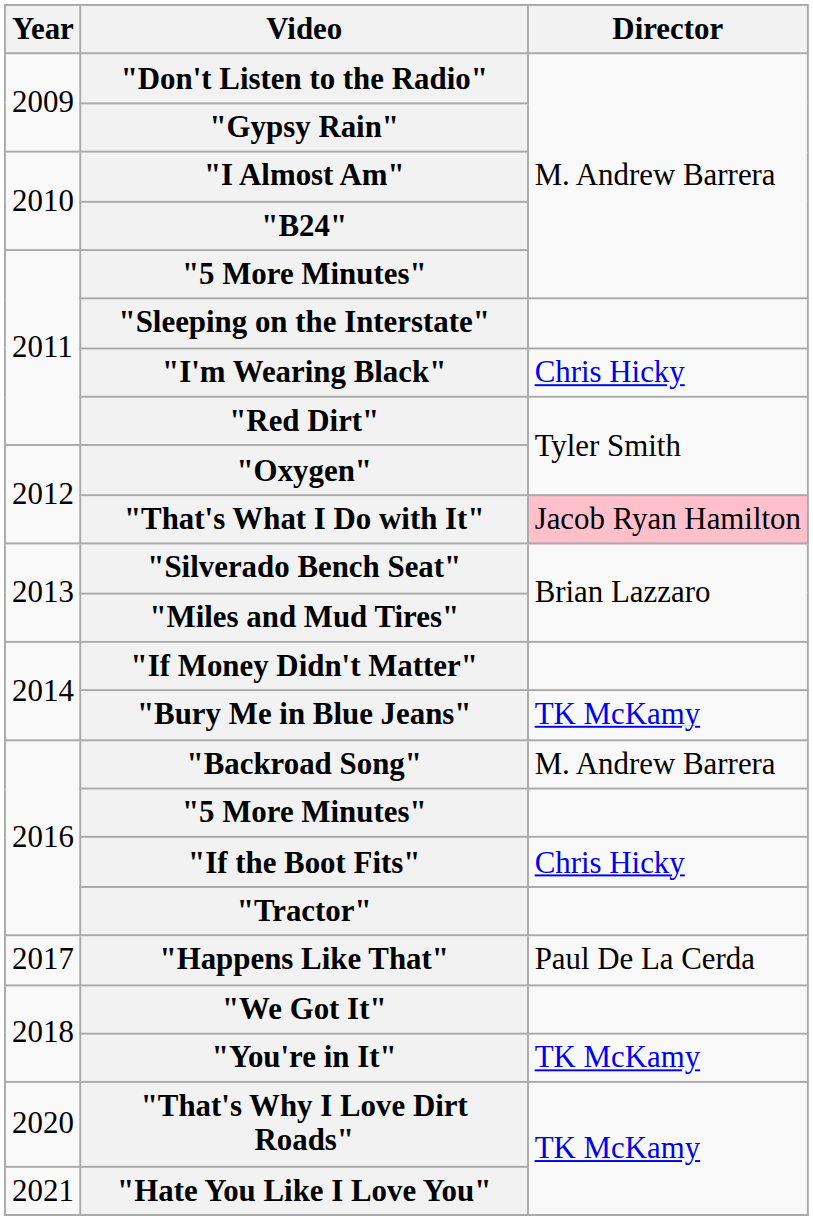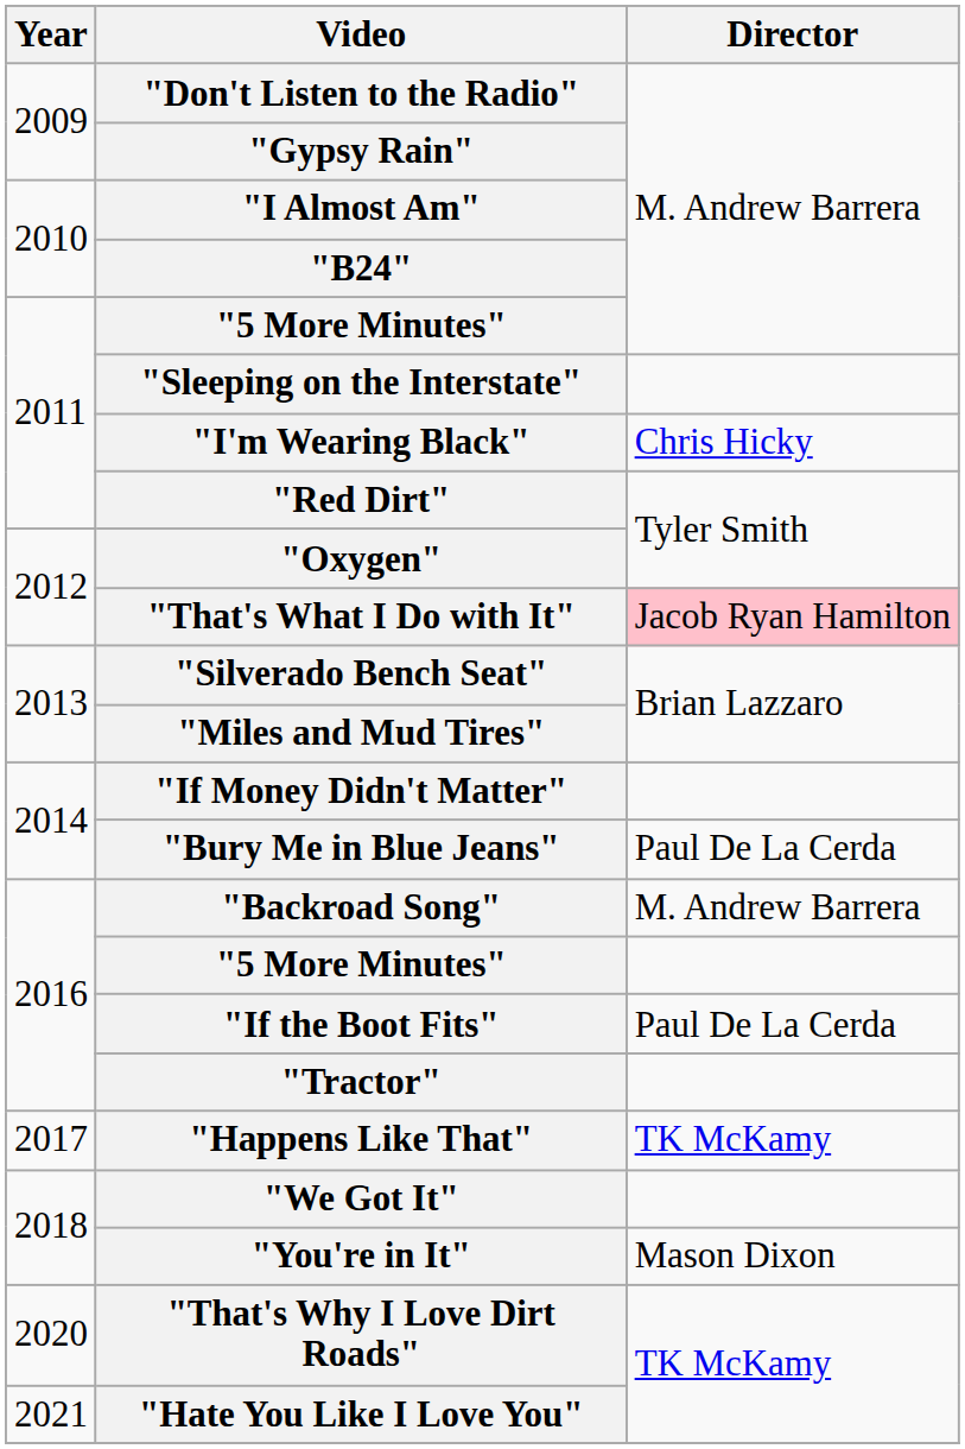 <table class="wikitable plainrowheaders">
 <tr>
 <th>Year</th>
 <th style="width:14em;">Video</th>
 <th>Director</th>
 </tr>
 <tr>
 <td rowspan="2">2009</td>
 <th scope="row">"Don't Listen to the Radio"</th>
 <td rowspan="5">M. Andrew Barrera</td>
 </tr>
 <tr>
 <th scope="row">"Gypsy Rain"</th>
 </tr>
 <tr>
 <td rowspan="2">2010</td>
 <th scope="row">"I Almost Am"</th>
 </tr>
 <tr>
 <th scope="row">"B24"</th>
 </tr>
 <tr>
 <td rowspan="4">2011</td>
 <th scope="row">"5 More Minutes"</th>
 </tr>
 <tr>
 <th scope="row">"Sleeping on the Interstate"</th>
 <td></td>
 </tr>
 <tr>
 <th scope="row">"I'm Wearing Black"</th>
 <td><a href='#'>Chris Hicky</a></td>
 </tr>
 <tr>
 <th scope="row">"Red Dirt"</th>
 <td rowspan="2">Tyler Smith</td>
 </tr>
 <tr>
 <td rowspan="2">2012</td>
 <th scope="row">"Oxygen"</th>
 </tr>
 <tr>
 <th scope="row">"That's What I Do with It"</th>
 <td style="background: pink;">Jacob Ryan Hamilton</td>
 </tr>
 <tr>
 <td rowspan="2">2013</td>
 <th scope="row">"Silverado Bench Seat"</th>
 <td rowspan="2">Brian Lazzaro</td>
 </tr>
 <tr>
 <th scope="row">"Miles and Mud Tires"</th>
 </tr>
 <tr>
 <td rowspan="2">2014</td>
 <th scope="row">"If Money Didn't Matter"</th>
 <td></td>
 </tr>
 <tr>
 <th scope="row">"Bury Me in Blue Jeans"</th>
-<td><a href='#'>TK McKamy</a></td>
+<td>Paul De La Cerda</td>
 </tr>
 <tr>
 <td rowspan="4">2016</td>
 <th scope="row">"Backroad Song"</th>
 <td>M. Andrew Barrera</td>
 </tr>
 <tr>
 <th scope="row">"5 More Minutes"</th>
 <td></td>
 </tr>
 <tr>
 <th scope="row">"If the Boot Fits"</th>
-<td><a href='#'>Chris Hicky</a></td>
+<td>Paul De La Cerda</td>
 </tr>
 <tr>
 <th scope="row">"Tractor"</th>
 <td></td>
 </tr>
 <tr>
 <td>2017</td>
 <th scope="row">"Happens Like That"</th>
-<td>Paul De La Cerda</td>
+<td><a href='#'>TK McKamy</a></td>
 </tr>
 <tr>
 <td rowspan="2">2018</td>
 <th scope="row">"We Got It"</th>
 <td></td>
 </tr>
 <tr>
 <th scope="row">"You're in It"</th>
-<td><a href='#'>TK McKamy</a></td>
+<td>Mason Dixon</td>
 </tr>
 <tr>
 <td>2020</td>
 <th scope="row">"That's Why I Love Dirt Roads"</th>
 <td rowspan="2"><a href='#'>TK McKamy</a></td>
 </tr>
 <tr>
 <td>2021</td>
 <th scope="row">"Hate You Like I Love You"</th>
 </tr>
 <tr>
 </tr>
 </table>
